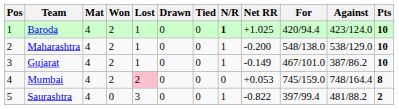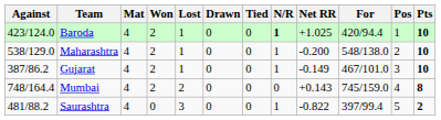 <table class="wikitable">
 <tr>
-<th>Pos</th>
+<th>Against</th>
 <th>Team</th>
 <th>Mat</th>
 <th>Won</th>
 <th>Lost</th>
 <th>Drawn</th>
 <th>Tied</th>
 <th>N/R</th>
 <th>Net RR</th>
 <th>For</th>
-<th>Against</th>
+<th>Pos</th>
 <th>Pts</th>
 </tr>
 <tr style="background:#cfc;">
-<td>1</td>
+<td>423/124.0</td>
 <td><a href='#'>Baroda</a></td>
 <td>4</td>
 <td>2</td>
 <td>1</td>
 <td>0</td>
 <td>0</td>
 <td><strong>1</strong></td>
 <td>+1.025</td>
 <td>420/94.4</td>
-<td>423/124.0</td>
+<td>1</td>
 <td><strong>10</strong></td>
 </tr>
 <tr>
-<td>2</td>
+<td>538/129.0</td>
 <td><a href='#'>Maharashtra</a></td>
 <td>4</td>
 <td>2</td>
 <td>1</td>
 <td>0</td>
 <td>0</td>
 <td>1</td>
 <td>-0.200</td>
 <td>548/138.0</td>
-<td>538/129.0</td>
+<td>2</td>
 <td><strong>10</strong></td>
 </tr>
 <tr>
-<td>3</td>
+<td>387/86.2</td>
 <td><a href='#'>Gujarat</a></td>
 <td>4</td>
 <td>2</td>
 <td>1</td>
 <td>0</td>
 <td>0</td>
 <td>1</td>
 <td>-0.149</td>
 <td>467/101.0</td>
-<td>387/86.2</td>
+<td>3</td>
 <td><strong>10</strong></td>
 </tr>
 <tr>
-<td>4</td>
+<td>748/164.4</td>
 <td><a href='#'>Mumbai</a></td>
 <td>4</td>
 <td>2</td>
-<td style="background: pink;">2</td>
+<td>2</td>
 <td>0</td>
 <td>0</td>
 <td>0</td>
-<td>+0.053</td>
+<td>+0.143</td>
 <td>745/159.0</td>
-<td>748/164.4</td>
+<td>4</td>
 <td><strong>8</strong></td>
 </tr>
 <tr>
-<td>5</td>
+<td>481/88.2</td>
 <td><a href='#'>Saurashtra</a></td>
 <td>4</td>
 <td>0</td>
 <td>3</td>
 <td>0</td>
 <td>0</td>
 <td>1</td>
 <td>-0.822</td>
 <td>397/99.4</td>
-<td>481/88.2</td>
+<td>5</td>
 <td><strong>2</strong></td>
 </tr>
 </table>
